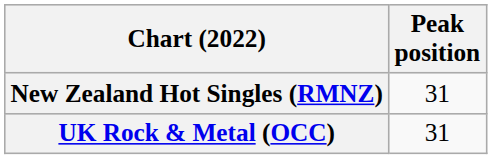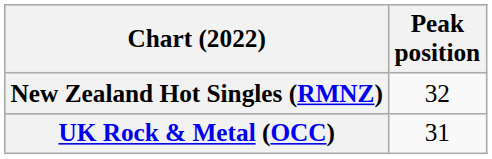 <table class="wikitable sortable plainrowheaders" style="text-align:center">
 <tr>
 <th scope="col">Chart (2022)</th>
 <th scope="col">Peak<br>position</th>
 </tr>
 <tr>
 <th scope="row">New Zealand Hot Singles (<a href='#'>RMNZ</a>)</th>
-<td>31</td>
+<td>32</td>
 </tr>
 <tr>
 <th scope="row"><a href='#'>UK Rock & Metal</a> (<a href='#'>OCC</a>)</th>
 <td>31</td>
 </tr>
 </table>
